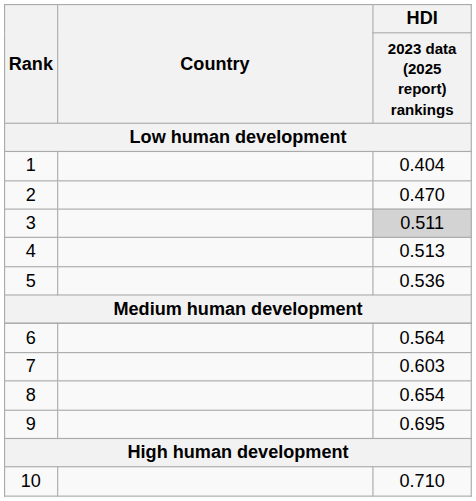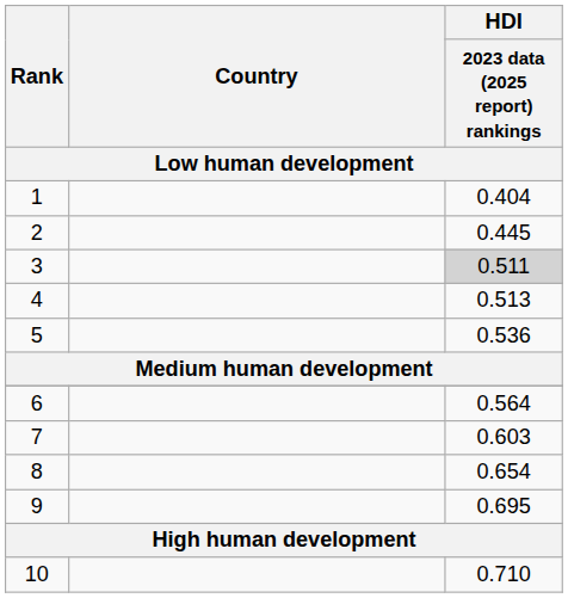 <table class="wikitable sortable" style="text-align:center">
 <tr>
 <th scope="col" rowspan="2">Rank</th>
 <th scope="col" rowspan="2" style="width:17em;">Country</th>
 <th scope="col" colspan="2">HDI</th>
 </tr>
 <tr>
 <th scope="col" style="width:5em;"><small>2023 data (2025 report) rankings</small></th>
 </tr>
 <tr>
 <th scope="row" colspan="5">Low human development</th>
 </tr>
 <tr>
 <td>1</td>
 <td style="text-align:left"></td>
 <td>0.404</td>
 </tr>
 <tr>
 <td>2</td>
 <td style="text-align:left"></td>
-<td>0.470</td>
+<td>0.445</td>
 </tr>
 <tr>
 <td>3</td>
 <td style="text-align:left"></td>
 <td style="background: lightgrey;">0.511</td>
 </tr>
 <tr>
 <td>4</td>
 <td style="text-align:left"></td>
 <td>0.513</td>
 </tr>
 <tr>
 <td>5</td>
 <td style="text-align:left"></td>
 <td>0.536</td>
 </tr>
 <tr>
 <th scope="row" colspan="5">Medium human development</th>
 </tr>
 <tr>
 </tr>
 <tr>
 <td>6</td>
 <td style="text-align:left"></td>
 <td>0.564</td>
 </tr>
 <tr>
 <td>7</td>
 <td style="text-align:left"></td>
 <td>0.603</td>
 </tr>
 <tr>
 <td>8</td>
 <td style="text-align:left"></td>
 <td>0.654</td>
 </tr>
 <tr>
 <td>9</td>
 <td style="text-align:left"></td>
 <td>0.695</td>
 </tr>
 <tr>
 <th scope="row" colspan="4">High human development</th>
 </tr>
 <tr>
 <td>10</td>
 <td style="text-align:left"></td>
 <td>0.710</td>
 </tr>
 </table>
